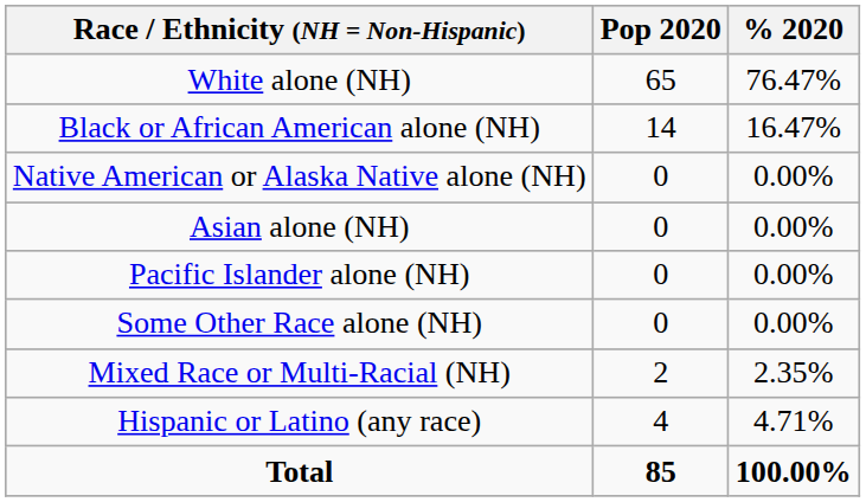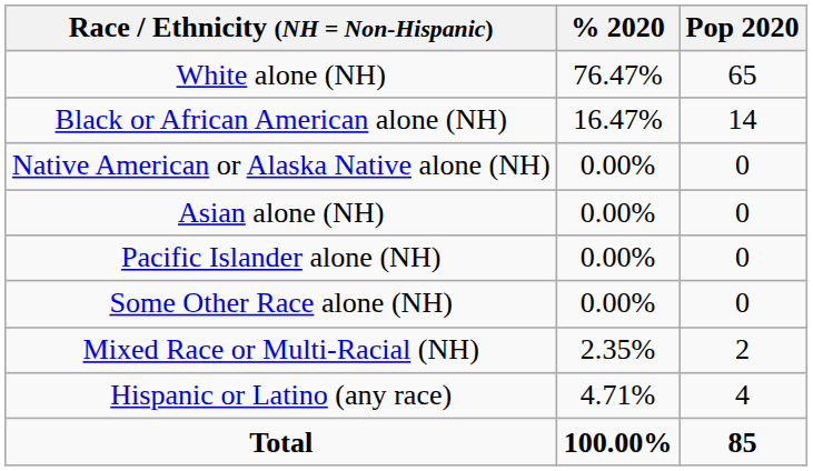 <table class="wikitable" style="text-align:center;">
 <tr>
 <th>Race / Ethnicity <small>(<em>NH = Non-Hispanic</em>)</small></th>
+<th>% 2020</th>
 <th>Pop 2020</th>
-<th>% 2020</th>
 </tr>
 <tr>
 <td><a href='#'>White</a> alone (NH)</td>
+<td>76.47%</td>
 <td>65</td>
-<td>76.47%</td>
 </tr>
 <tr>
 <td><a href='#'>Black or African American</a> alone (NH)</td>
+<td>16.47%</td>
 <td>14</td>
-<td>16.47%</td>
 </tr>
 <tr>
 <td><a href='#'>Native American</a> or <a href='#'>Alaska Native</a> alone (NH)</td>
+<td>0.00%</td>
 <td>0</td>
-<td>0.00%</td>
 </tr>
 <tr>
 <td><a href='#'>Asian</a> alone (NH)</td>
+<td>0.00%</td>
 <td>0</td>
-<td>0.00%</td>
 </tr>
 <tr>
 <td><a href='#'>Pacific Islander</a> alone (NH)</td>
+<td>0.00%</td>
 <td>0</td>
-<td>0.00%</td>
 </tr>
 <tr>
 <td><a href='#'>Some Other Race</a> alone (NH)</td>
+<td>0.00%</td>
 <td>0</td>
-<td>0.00%</td>
 </tr>
 <tr>
 <td><a href='#'>Mixed Race or Multi-Racial</a> (NH)</td>
+<td>2.35%</td>
 <td>2</td>
-<td>2.35%</td>
 </tr>
 <tr>
 <td><a href='#'>Hispanic or Latino</a> (any race)</td>
+<td>4.71%</td>
 <td>4</td>
-<td>4.71%</td>
 </tr>
 <tr>
 <td><strong>Total</strong></td>
+<td><strong>100.00%</strong></td>
 <td><strong>85</strong></td>
-<td><strong>100.00%</strong></td>
 </tr>
 </table>
